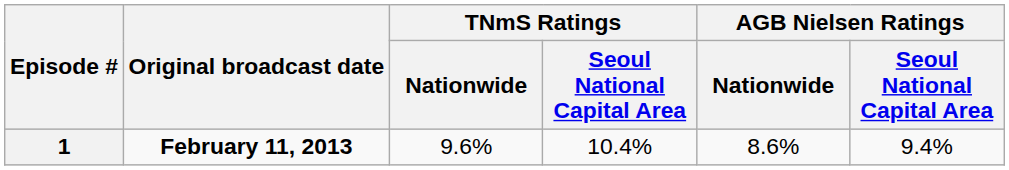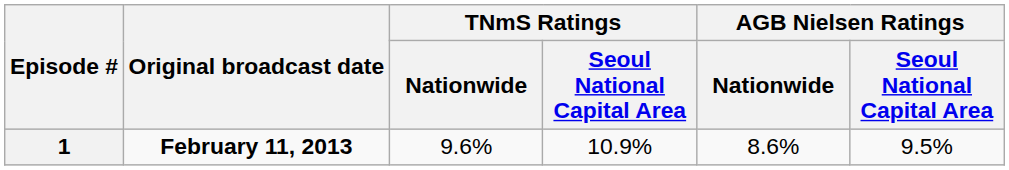 <table class=wikitable style="text-align:center">
 <tr>
 <th rowspan="2">Episode #</th>
 <th rowspan="2">Original broadcast date</th>
 <th colspan="2">TNmS Ratings</th>
 <th colspan="2">AGB Nielsen Ratings</th>
 </tr>
 <tr>
 <th width=100>Nationwide</th>
 <th width=100><a href='#'>Seoul National Capital Area</a></th>
 <th width=100>Nationwide</th>
 <th width=100><a href='#'>Seoul National Capital Area</a></th>
 </tr>
 <tr>
 <th>1</th>
 <td><strong>February 11, 2013</strong></td>
 <td>9.6%</td>
-<td>10.4%</td>
+<td>10.9%</td>
 <td>8.6%</td>
-<td>9.4%</td>
+<td>9.5%</td>
 </tr>
 </table>
